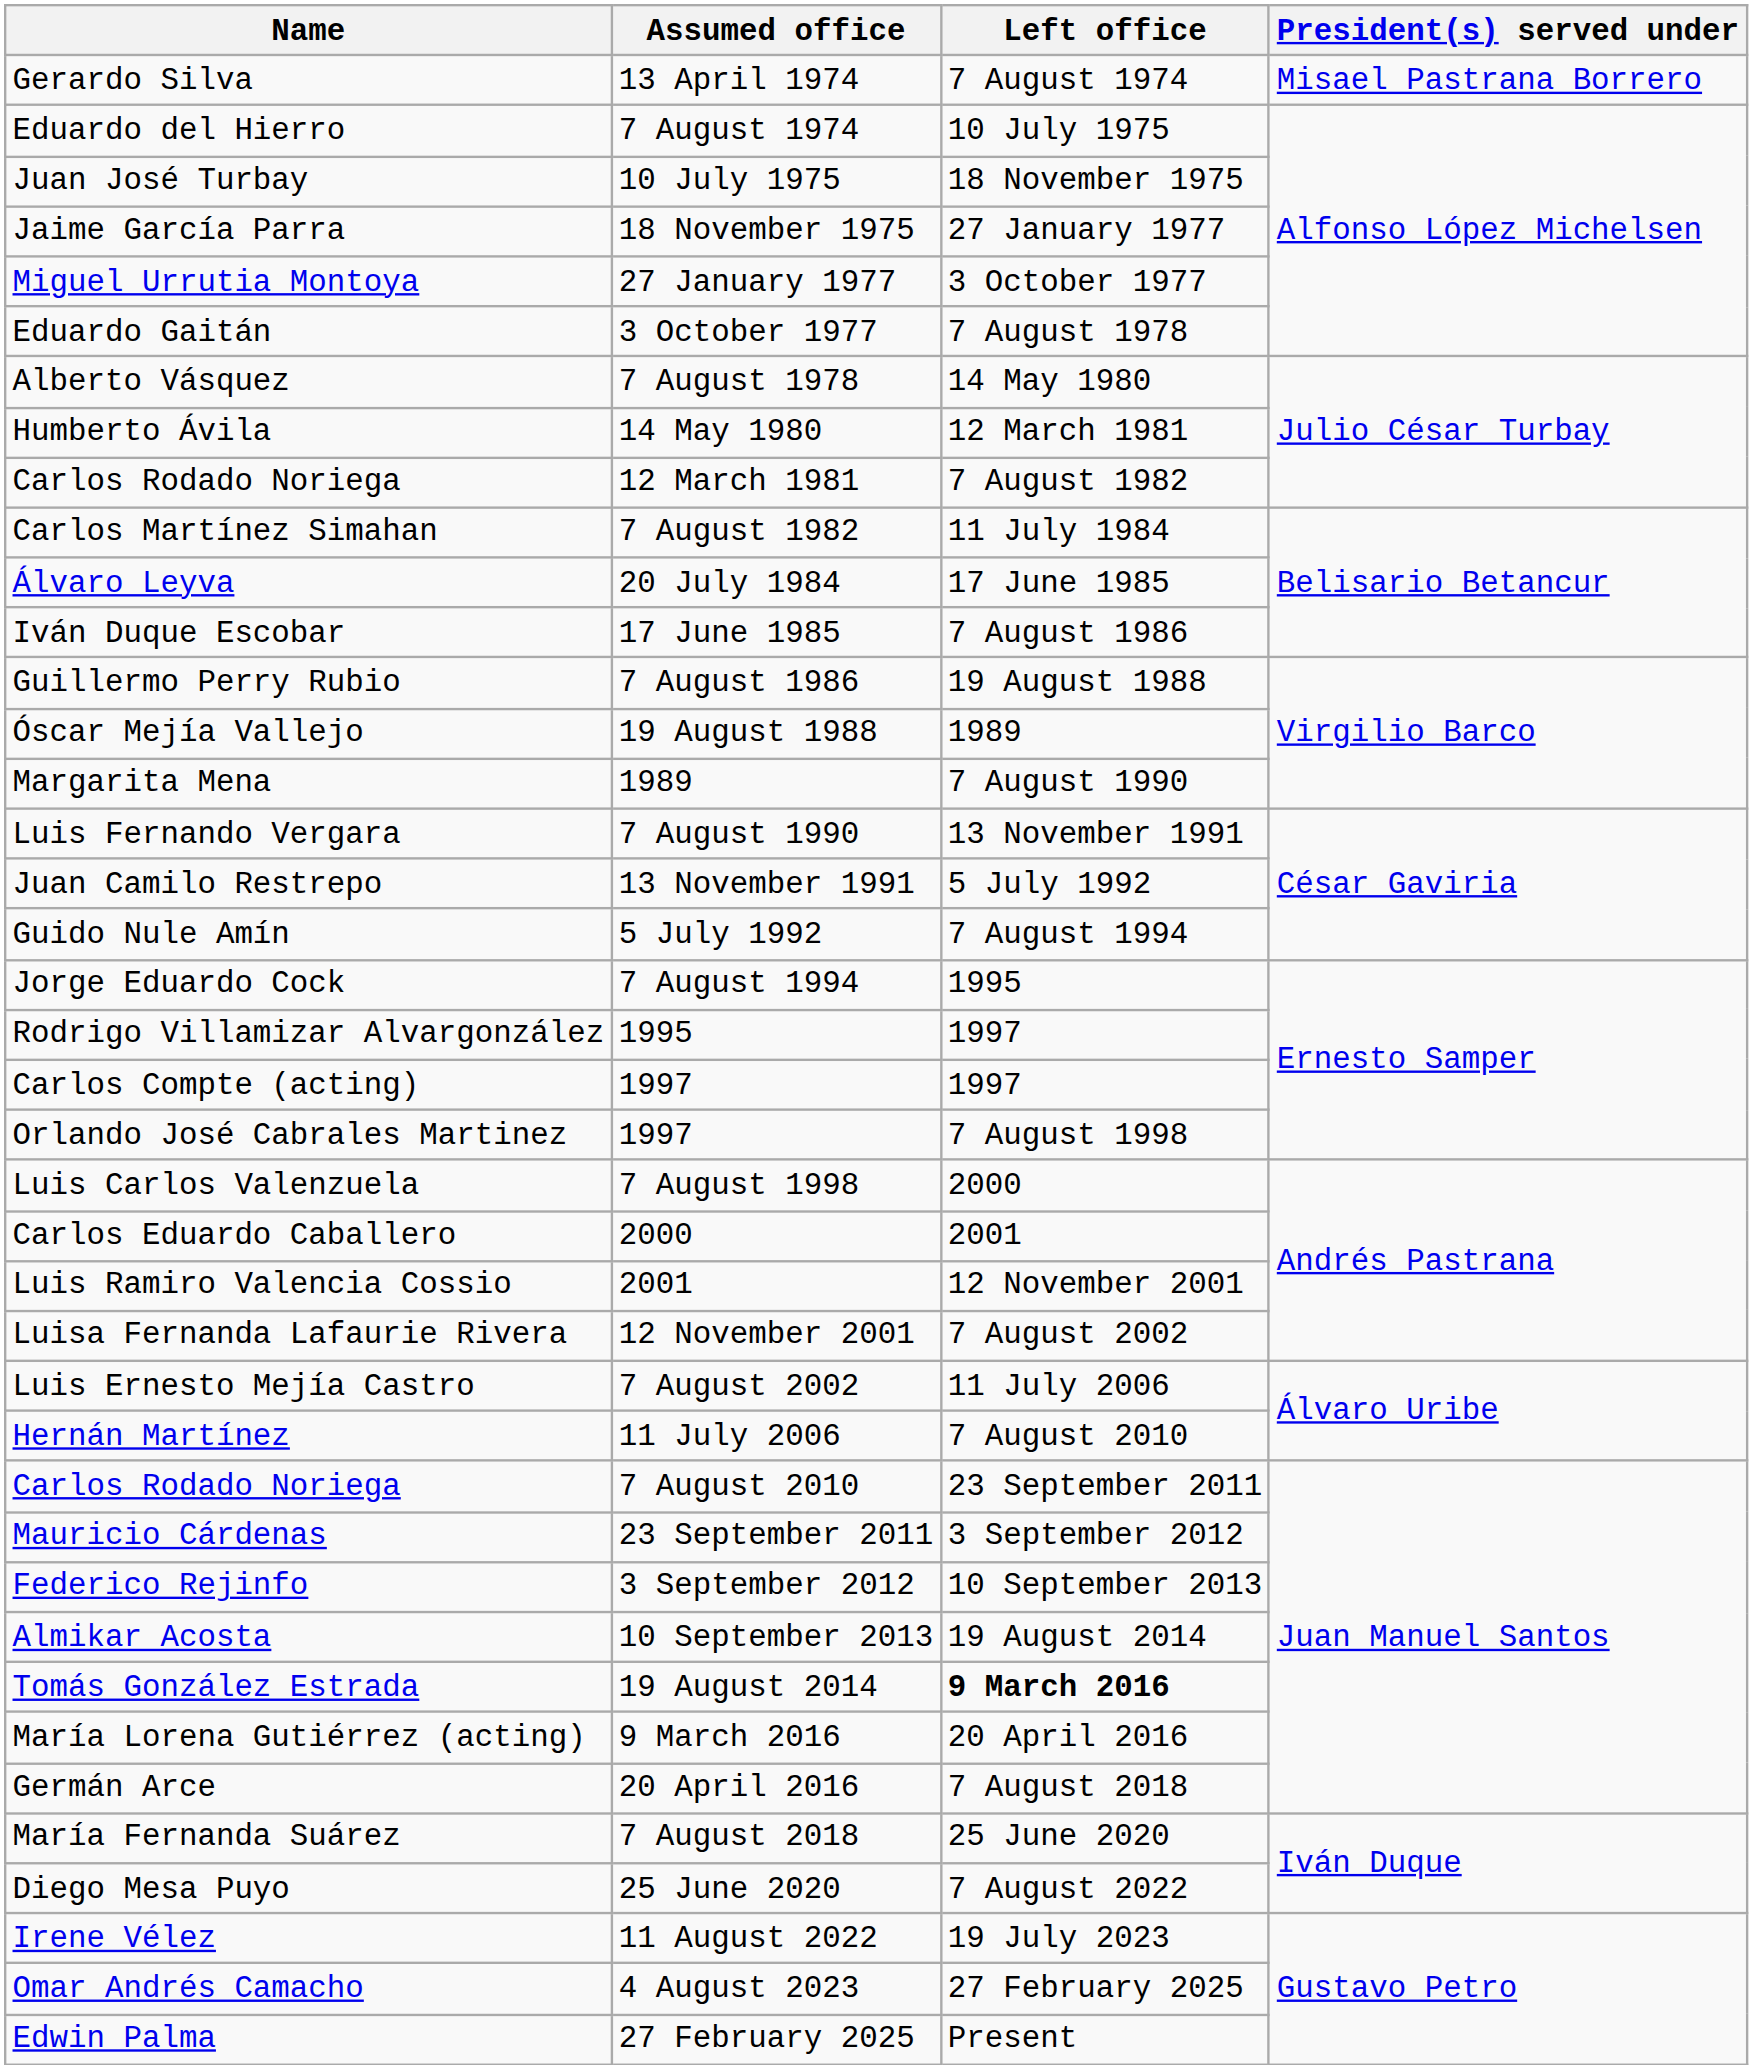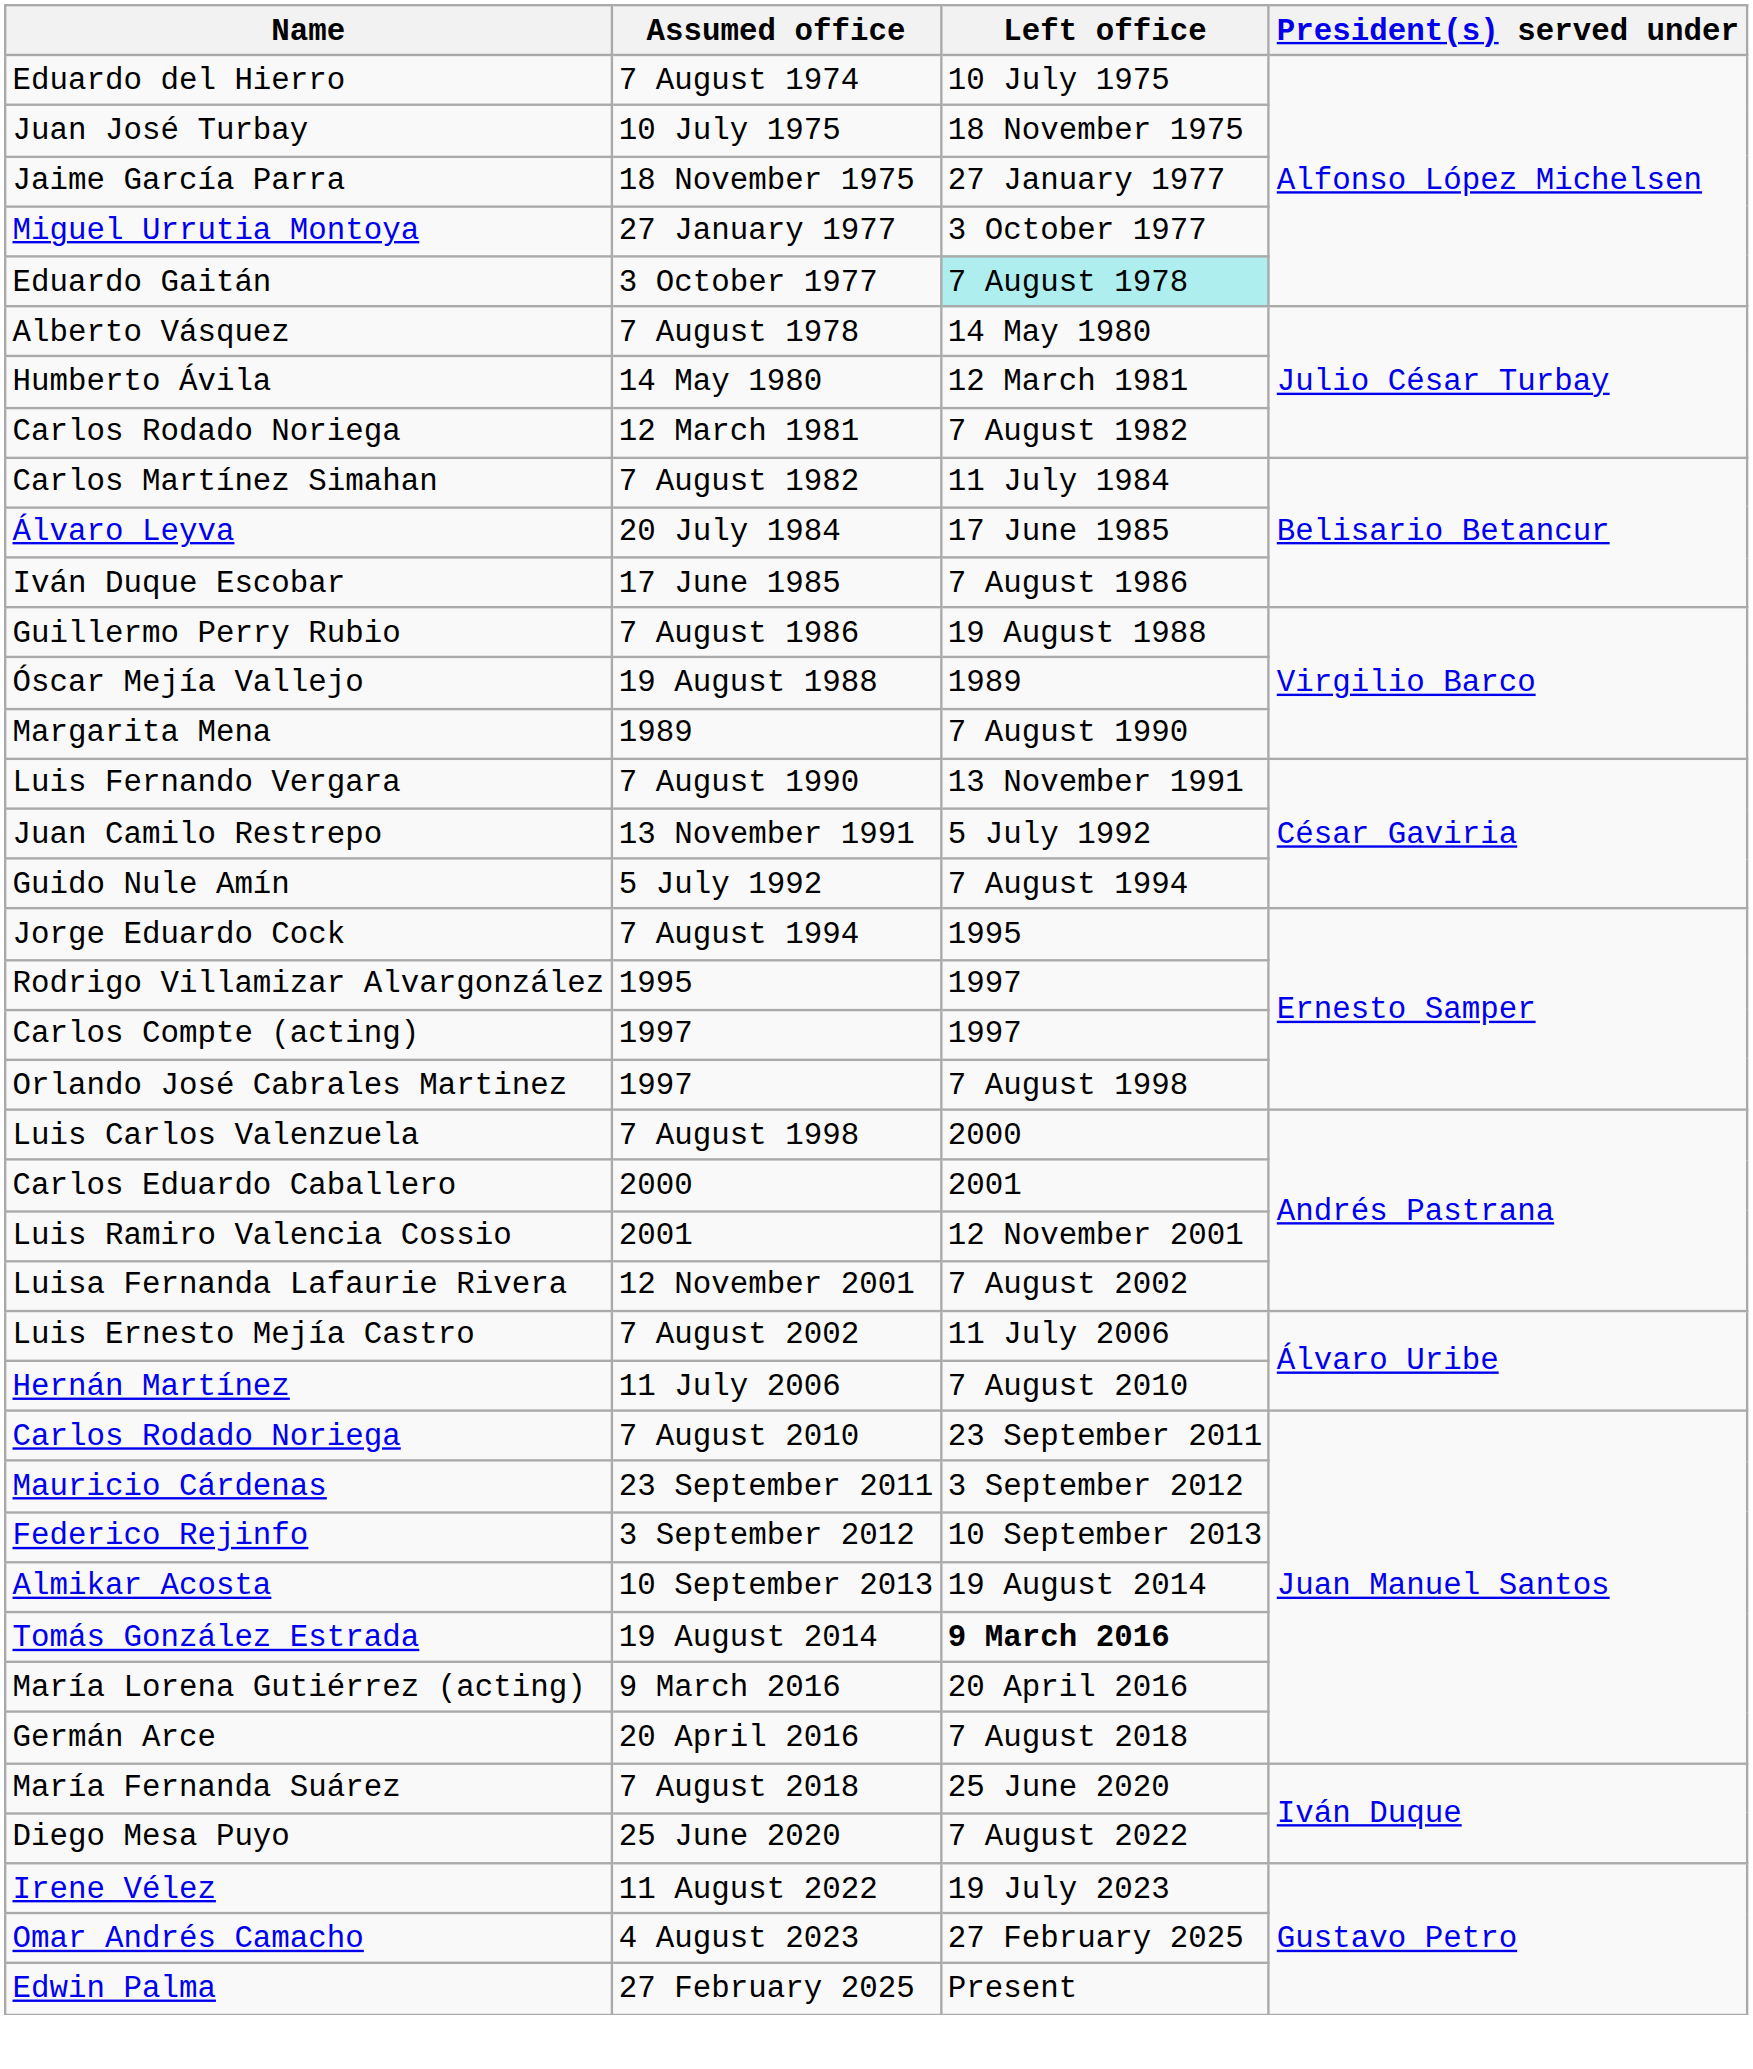 <table class="wikitable">
 <tr>
 <th>Name</th>
 <th>Assumed office</th>
 <th>Left office</th>
 <th><a href='#'>President(s)</a> served under</th>
-</tr>
-<tr>
-<td>Gerardo Silva</td>
-<td>13 April 1974</td>
-<td>7 August 1974</td>
-<td><a href='#'>Misael Pastrana Borrero</a></td>
 </tr>
 <tr>
 <td>Eduardo del Hierro</td>
 <td>7 August 1974</td>
 <td>10 July 1975</td>
 <td rowspan="5"><a href='#'>Alfonso López Michelsen</a></td>
 </tr>
 <tr>
 <td>Juan José Turbay</td>
 <td>10 July 1975</td>
 <td>18 November 1975</td>
 </tr>
 <tr>
 <td>Jaime García Parra</td>
 <td>18 November 1975</td>
 <td>27 January 1977</td>
 </tr>
 <tr>
 <td><a href='#'>Miguel Urrutia Montoya</a></td>
 <td>27 January 1977</td>
 <td>3 October 1977</td>
 </tr>
 <tr>
 <td>Eduardo Gaitán</td>
 <td>3 October 1977</td>
-<td>7 August 1978</td>
+<td style="background: paleturquoise;">7 August 1978</td>
 </tr>
 <tr>
 <td>Alberto Vásquez</td>
 <td>7 August 1978</td>
 <td>14 May 1980</td>
 <td rowspan="3"><a href='#'>Julio César Turbay</a></td>
 </tr>
 <tr>
 <td>Humberto Ávila</td>
 <td>14 May 1980</td>
 <td>12 March 1981</td>
 </tr>
 <tr>
 <td>Carlos Rodado Noriega</td>
 <td>12 March 1981</td>
 <td>7 August 1982</td>
 </tr>
 <tr>
 <td>Carlos Martínez Simahan</td>
 <td>7 August 1982</td>
 <td>11 July 1984</td>
 <td rowspan="3"><a href='#'>Belisario Betancur</a></td>
 </tr>
 <tr>
 <td><a href='#'>Álvaro Leyva</a></td>
 <td>20 July 1984</td>
 <td>17 June 1985</td>
 </tr>
 <tr>
 <td>Iván Duque Escobar</td>
 <td>17 June 1985</td>
 <td>7 August 1986</td>
 </tr>
 <tr>
 <td>Guillermo Perry Rubio</td>
 <td>7 August 1986</td>
 <td>19 August 1988</td>
 <td rowspan="3"><a href='#'>Virgilio Barco</a></td>
 </tr>
 <tr>
 <td>Óscar Mejía Vallejo</td>
 <td>19 August 1988</td>
 <td>1989</td>
 </tr>
 <tr>
 <td>Margarita Mena</td>
 <td>1989</td>
 <td>7 August 1990</td>
 </tr>
 <tr>
 <td>Luis Fernando Vergara</td>
 <td>7 August 1990</td>
 <td>13 November 1991</td>
 <td rowspan="3"><a href='#'>César Gaviria</a></td>
 </tr>
 <tr>
 <td>Juan Camilo Restrepo</td>
 <td>13 November 1991</td>
 <td>5 July 1992</td>
 </tr>
 <tr>
 <td>Guido Nule Amín</td>
 <td>5 July 1992</td>
 <td>7 August 1994</td>
 </tr>
 <tr>
 <td>Jorge Eduardo Cock</td>
 <td>7 August 1994</td>
 <td>1995</td>
 <td rowspan="4"><a href='#'>Ernesto Samper</a></td>
 </tr>
 <tr>
 <td>Rodrigo Villamizar Alvargonzález</td>
 <td>1995</td>
 <td>1997</td>
 </tr>
 <tr>
 <td>Carlos Compte (acting)</td>
 <td>1997</td>
 <td>1997</td>
 </tr>
 <tr>
 <td>Orlando José Cabrales Martinez</td>
 <td>1997</td>
 <td>7 August 1998</td>
 </tr>
 <tr>
 <td>Luis Carlos Valenzuela</td>
 <td>7 August 1998</td>
 <td>2000</td>
 <td rowspan="4"><a href='#'>Andrés Pastrana</a></td>
 </tr>
 <tr>
 <td>Carlos Eduardo Caballero</td>
 <td>2000</td>
 <td>2001</td>
 </tr>
 <tr>
 <td>Luis Ramiro Valencia Cossio</td>
 <td>2001</td>
 <td>12 November 2001</td>
 </tr>
 <tr>
 <td>Luisa Fernanda Lafaurie Rivera</td>
 <td>12 November 2001</td>
 <td>7 August 2002</td>
 </tr>
 <tr>
 <td>Luis Ernesto Mejía Castro</td>
 <td>7 August 2002</td>
 <td>11 July 2006</td>
 <td rowspan="2"><a href='#'>Álvaro Uribe</a></td>
 </tr>
 <tr>
 <td><a href='#'>Hernán Martínez</a></td>
 <td>11 July 2006</td>
 <td>7 August 2010</td>
 </tr>
 <tr>
 <td><a href='#'>Carlos Rodado Noriega</a></td>
 <td>7 August 2010</td>
 <td>23 September 2011</td>
 <td rowspan="7"><a href='#'>Juan Manuel Santos</a></td>
 </tr>
 <tr>
 <td><a href='#'>Mauricio Cárdenas</a></td>
 <td>23 September 2011</td>
 <td>3 September 2012</td>
 </tr>
 <tr>
 <td><a href='#'>Federico Rejinfo</a></td>
 <td>3 September 2012</td>
 <td>10 September 2013</td>
 </tr>
 <tr>
 <td><a href='#'>Almikar Acosta</a></td>
 <td>10 September 2013</td>
 <td>19 August 2014</td>
 </tr>
 <tr>
 <td><a href='#'>Tomás González Estrada</a></td>
 <td>19 August 2014</td>
 <td><strong>9 March 2016</strong></td>
 </tr>
 <tr>
 <td>María Lorena Gutiérrez (acting)</td>
 <td>9 March 2016</td>
 <td>20 April 2016</td>
 </tr>
 <tr>
 <td>Germán Arce</td>
 <td>20 April 2016</td>
 <td>7 August 2018</td>
 </tr>
 <tr>
 <td>María Fernanda Suárez</td>
 <td>7 August 2018</td>
 <td>25 June 2020</td>
 <td rowspan="2"><a href='#'>Iván Duque</a></td>
 </tr>
 <tr>
 <td>Diego Mesa Puyo</td>
 <td>25 June 2020</td>
 <td>7 August 2022</td>
 </tr>
 <tr>
 <td><a href='#'>Irene Vélez</a></td>
 <td>11 August 2022</td>
 <td>19 July 2023</td>
 <td rowspan="3"><a href='#'>Gustavo Petro</a></td>
 </tr>
 <tr>
 <td><a href='#'>Omar Andrés Camacho</a></td>
 <td>4 August 2023</td>
 <td>27 February 2025</td>
 </tr>
 <tr>
 <td><a href='#'>Edwin Palma</a></td>
 <td>27 February 2025</td>
 <td>Present</td>
 </tr>
 </table>
